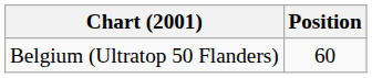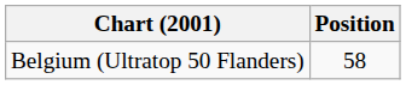 <table class="wikitable">
 <tr>
 <th>Chart (2001)</th>
 <th>Position</th>
 </tr>
 <tr>
 <td>Belgium (Ultratop 50 Flanders)</td>
-<td align="center">60</td>
+<td align="center">58</td>
 </tr>
 </table>
